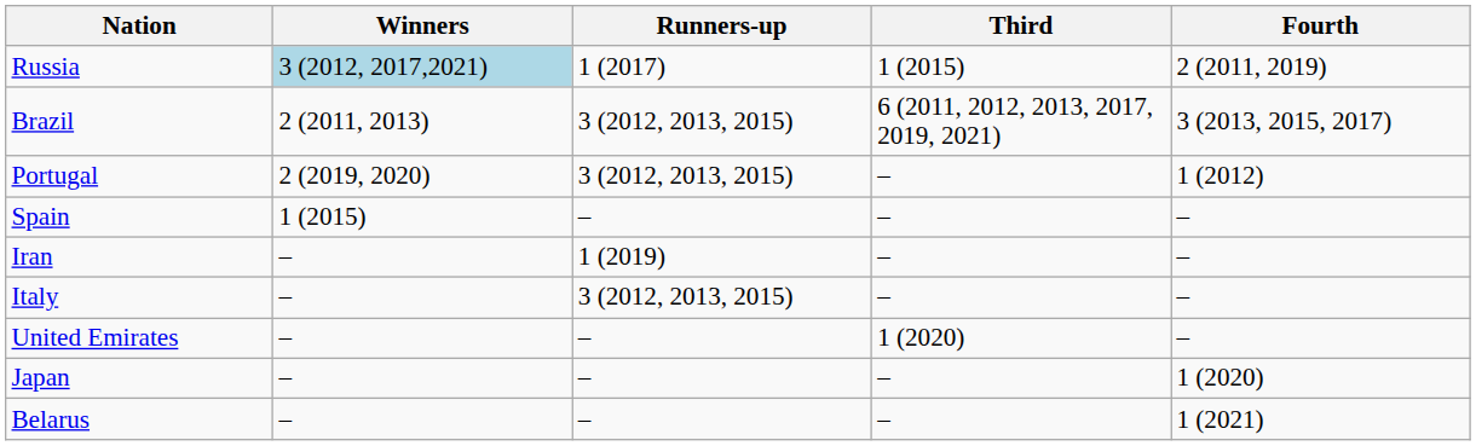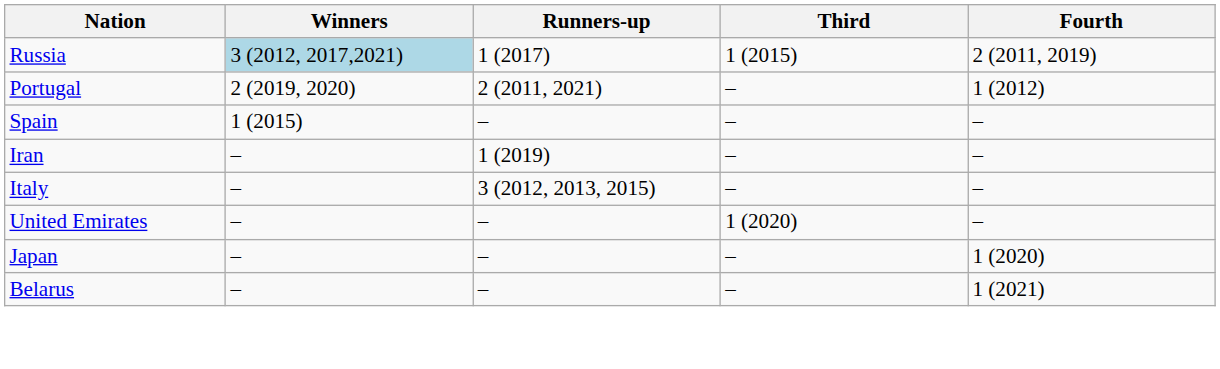 <table class="wikitable">
 <tr align=left>
 <th width=160>Nation</th>
 <th width=180>Winners</th>
 <th width=180>Runners-up</th>
 <th width=180>Third</th>
 <th width=180>Fourth</th>
 </tr>
 <tr>
 <td> <a href='#'>Russia</a></td>
 <td style="background: lightblue;">3 (2012, 2017,2021)</td>
 <td>1 (2017)</td>
 <td>1 (2015)</td>
 <td>2 (2011, 2019)</td>
 </tr>
 <tr>
-<td> <a href='#'>Brazil</a></td>
-<td>2 (2011, 2013)</td>
-<td>3 (2012, 2013, 2015)</td>
-<td>6 (2011, 2012, 2013, 2017, 2019, 2021)</td>
-<td>3 (2013, 2015, 2017)</td>
-</tr>
-<tr>
 <td> <a href='#'>Portugal</a></td>
 <td>2 (2019, 2020)</td>
-<td>3 (2012, 2013, 2015)</td>
+<td>2 (2011, 2021)</td>
 <td>–</td>
 <td>1 (2012)</td>
 </tr>
 <tr>
 <td> <a href='#'>Spain</a></td>
 <td>1 (2015)</td>
 <td>–</td>
 <td>–</td>
 <td>–</td>
 </tr>
 <tr>
 <td> <a href='#'>Iran</a></td>
 <td>–</td>
 <td>1 (2019)</td>
 <td>–</td>
 <td>–</td>
 </tr>
 <tr>
 <td> <a href='#'>Italy</a></td>
 <td>–</td>
 <td>3 (2012, 2013, 2015)</td>
 <td>–</td>
 <td>–</td>
 </tr>
 <tr>
 <td> <a href='#'>United Emirates</a></td>
 <td>–</td>
 <td>–</td>
 <td>1 (2020)</td>
 <td>–</td>
 </tr>
 <tr>
 <td> <a href='#'>Japan</a></td>
 <td>–</td>
 <td>–</td>
 <td>–</td>
 <td>1 (2020)</td>
 </tr>
 <tr>
 <td> <a href='#'>Belarus</a></td>
 <td>–</td>
 <td>–</td>
 <td>–</td>
 <td>1 (2021)</td>
 </tr>
 </table>
